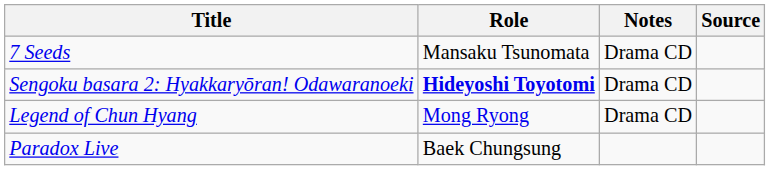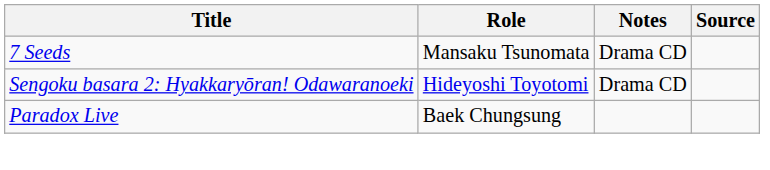 <table class="wikitable sortable plainrowheaders">
 <tr>
 <th>Title</th>
 <th>Role</th>
 <th class="unsortable">Notes</th>
 <th class="unsortable">Source</th>
 </tr>
 <tr>
 <td><em><a href='#'>7 Seeds</a></em></td>
 <td>Mansaku Tsunomata</td>
 <td>Drama CD</td>
 <td></td>
 </tr>
 <tr>
 <td><em><a href='#'>Sengoku basara 2: Hyakkaryōran! Odawaranoeki</a></em></td>
-<td><strong><a href='#'>Hideyoshi Toyotomi</a></strong></td>
-<td>Drama CD</td>
-<td> </td>
-</tr>
-<tr>
-<td><em><a href='#'>Legend of Chun Hyang</a></em></td>
-<td><a href='#'>Mong Ryong</a></td>
+<td><a href='#'>Hideyoshi Toyotomi</a></td>
 <td>Drama CD</td>
 <td> </td>
 </tr>
 <tr>
 <td><em><a href='#'>Paradox Live</a></em></td>
 <td>Baek Chungsung</td>
 <td></td>
 <td></td>
 </tr>
 </table>
